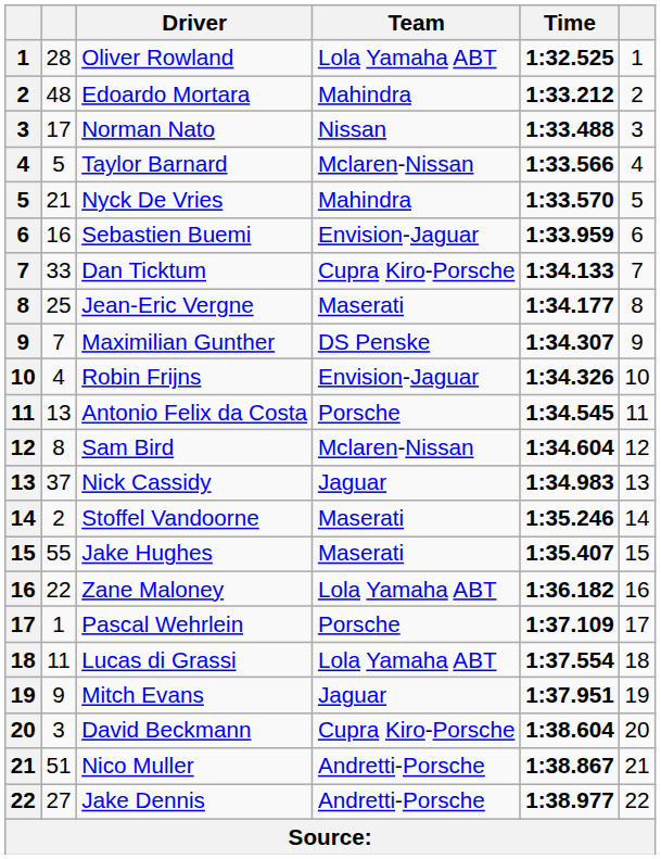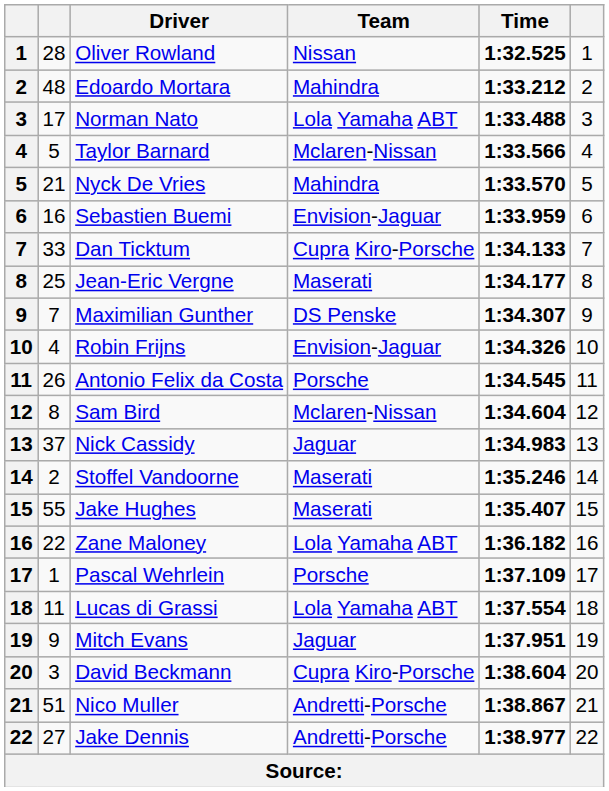 <table class="wikitable sortable" style="font-size: 85%">
 <tr>
 <th scope="col"></th>
 <th scope="col"></th>
 <th scope="col">Driver</th>
 <th scope="col">Team</th>
 <th scope="col">Time</th>
 <th scope="col"></th>
 </tr>
 <tr>
 <th scope="row">1</th>
 <td align="center">28</td>
 <td data-sort-value=""> <a href='#'>Oliver Rowland</a></td>
-<td><a href='#'>Lola</a> <a href='#'>Yamaha</a> <a href='#'>ABT</a></td>
+<td><a href='#'>Nissan</a></td>
 <td><strong>1:32.525</strong></td>
 <td align="center">1</td>
 </tr>
 <tr>
 <th scope="row">2</th>
 <td align="center">48</td>
 <td data-sort-value=""> <a href='#'>Edoardo Mortara</a></td>
 <td><a href='#'>Mahindra</a></td>
 <td><strong>1:33.212</strong></td>
 <td align="center">2</td>
 </tr>
 <tr>
 <th scope="row">3</th>
 <td align="center">17</td>
 <td data-sort-value=""> <a href='#'>Norman Nato</a></td>
-<td><a href='#'>Nissan</a></td>
+<td><a href='#'>Lola</a> <a href='#'>Yamaha</a> <a href='#'>ABT</a></td>
 <td><strong>1:33.488</strong></td>
 <td align="center">3</td>
 </tr>
 <tr>
 <th scope="row">4</th>
 <td align="center">5</td>
 <td data-sort-value=""> <a href='#'>Taylor Barnard</a></td>
 <td><a href='#'>Mclaren</a>-<a href='#'>Nissan</a></td>
 <td><strong>1:33.566</strong></td>
 <td align="center">4</td>
 </tr>
 <tr>
 <th scope="row">5</th>
 <td align="center">21</td>
 <td data-sort-value=""> <a href='#'>Nyck De Vries</a></td>
 <td><a href='#'>Mahindra</a></td>
 <td><strong>1:33.570</strong></td>
 <td align="center">5</td>
 </tr>
 <tr>
 <th scope="row">6</th>
 <td align="center">16</td>
 <td data-sort-value=""> <a href='#'>Sebastien Buemi</a></td>
 <td><a href='#'>Envision</a>-<a href='#'>Jaguar</a></td>
 <td><strong>1:33.959</strong></td>
 <td align="center">6</td>
 </tr>
 <tr>
 <th scope="row">7</th>
 <td align="center">33</td>
 <td data-sort-value=""> <a href='#'>Dan Ticktum</a></td>
 <td><a href='#'>Cupra</a> <a href='#'>Kiro</a>-<a href='#'>Porsche</a></td>
 <td><strong>1:34.133</strong></td>
 <td align="center">7</td>
 </tr>
 <tr>
 <th scope="row">8</th>
 <td align="center">25</td>
 <td data-sort-value=""> <a href='#'>Jean-Eric Vergne</a></td>
 <td><a href='#'>Maserati</a></td>
 <td><strong>1:34.177</strong></td>
 <td align="center">8</td>
 </tr>
 <tr>
 <th scope="row">9</th>
 <td align="center">7</td>
 <td data-sort-value=""> <a href='#'>Maximilian Gunther</a></td>
 <td><a href='#'>DS Penske</a></td>
 <td><strong>1:34.307</strong></td>
 <td align="center">9</td>
 </tr>
 <tr>
 <th scope="row">10</th>
 <td align="center">4</td>
 <td data-sort-value=""> <a href='#'>Robin Frijns</a></td>
 <td><a href='#'>Envision</a>-<a href='#'>Jaguar</a></td>
 <td><strong>1:34.326</strong></td>
 <td align="center">10</td>
 </tr>
 <tr>
 <th scope="row">11</th>
-<td align="center">13</td>
+<td align="center">26</td>
 <td data-sort-value=""> <a href='#'>Antonio Felix da Costa</a></td>
 <td><a href='#'>Porsche</a></td>
 <td><strong>1:34.545</strong></td>
 <td align="center">11</td>
 </tr>
 <tr>
 <th scope="row">12</th>
 <td align="center">8</td>
 <td data-sort-value=""> <a href='#'>Sam Bird</a></td>
 <td><a href='#'>Mclaren</a>-<a href='#'>Nissan</a></td>
 <td><strong>1:34.604</strong></td>
 <td align="center">12</td>
 </tr>
 <tr>
 <th scope="row">13</th>
 <td align="center">37</td>
 <td data-sort-value=""> <a href='#'>Nick Cassidy</a></td>
 <td><a href='#'>Jaguar</a></td>
 <td><strong>1:34.983</strong></td>
 <td align="center">13</td>
 </tr>
 <tr>
 <th scope="row">14</th>
 <td align="center">2</td>
 <td data-sort-value=""> <a href='#'>Stoffel Vandoorne</a></td>
 <td><a href='#'>Maserati</a></td>
 <td><strong>1:35.246</strong></td>
 <td align="center">14</td>
 </tr>
 <tr>
 <th scope="row">15</th>
 <td align="center">55</td>
 <td data-sort-value=""> <a href='#'>Jake Hughes</a></td>
 <td><a href='#'>Maserati</a></td>
 <td><strong>1:35.407</strong></td>
 <td align="center">15</td>
 </tr>
 <tr>
 <th scope="row">16</th>
 <td align="center">22</td>
 <td data-sort-value=""> <a href='#'>Zane Maloney</a></td>
 <td><a href='#'>Lola</a> <a href='#'>Yamaha</a> <a href='#'>ABT</a></td>
 <td><strong>1:36.182</strong></td>
 <td align="center">16</td>
 </tr>
 <tr>
 <th scope="row">17</th>
 <td align="center">1</td>
 <td data-sort-value=""> <a href='#'>Pascal Wehrlein</a></td>
 <td><a href='#'>Porsche</a></td>
 <td><strong>1:37.109</strong></td>
 <td align="center">17</td>
 </tr>
 <tr>
 <th scope="row">18</th>
 <td align="center">11</td>
 <td data-sort-value=""> <a href='#'>Lucas di Grassi</a></td>
 <td><a href='#'>Lola</a> <a href='#'>Yamaha</a> <a href='#'>ABT</a></td>
 <td><strong>1:37.554</strong></td>
 <td align="center">18</td>
 </tr>
 <tr>
 <th scope="row">19</th>
 <td align="center">9</td>
 <td data-sort-value=""> <a href='#'>Mitch Evans</a></td>
 <td><a href='#'>Jaguar</a></td>
 <td><strong>1:37.951</strong></td>
 <td align="center">19</td>
 </tr>
 <tr>
 <th scope="row">20</th>
 <td align="center">3</td>
 <td data-sort-value=""> <a href='#'>David Beckmann</a></td>
 <td><a href='#'>Cupra</a> <a href='#'>Kiro</a>-<a href='#'>Porsche</a></td>
 <td><strong>1:38.604</strong></td>
 <td align="center">20</td>
 </tr>
 <tr>
 <th scope="row">21</th>
 <td align="center">51</td>
 <td data-sort-value=""> <a href='#'>Nico Muller</a></td>
 <td><a href='#'>Andretti</a>-<a href='#'>Porsche</a></td>
 <td><strong>1:38.867</strong></td>
 <td align="center">21</td>
 </tr>
 <tr>
 <th scope="row">22</th>
 <td align="center">27</td>
 <td data-sort-value=""> <a href='#'>Jake Dennis</a></td>
 <td><a href='#'>Andretti</a>-<a href='#'>Porsche</a></td>
 <td><strong>1:38.977</strong></td>
 <td align="center">22</td>
 </tr>
 <tr>
 <th colspan="10">Source:</th>
 </tr>
 </table>
